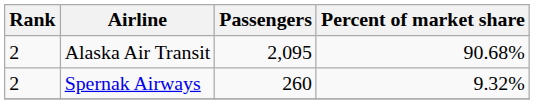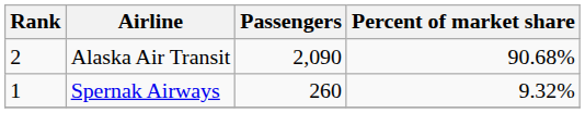 <table class="wikitable">
 <tr>
 <th>Rank</th>
 <th>Airline</th>
 <th>Passengers</th>
 <th>Percent of market share</th>
 </tr>
 <tr>
 <td>2</td>
 <td>Alaska Air Transit </td>
-<td align = right>2,095</td>
+<td align = right>2,090</td>
 <td align = right>90.68%</td>
 </tr>
 <tr>
-<td>2</td>
+<td>1</td>
 <td><a href='#'>Spernak Airways</a></td>
 <td align = right>260</td>
 <td align = right>9.32%</td>
 </tr>
 <tr>
 </tr>
 </table>
